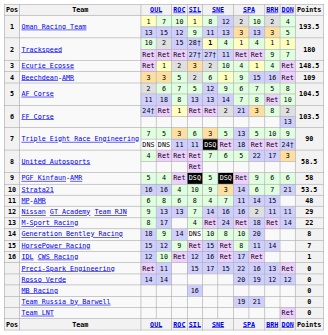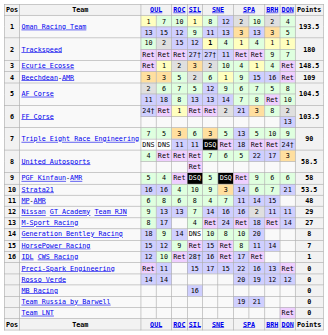 <table class="wikitable" style="font-size: 85%; text-align: center;">
 <tr valign="top">
 <th valign="middle">Pos</th>
 <th valign="middle">Team</th>
 <th colspan=2><a href='#'>OUL</a></th>
 <th><a href='#'>ROC</a></th>
 <th><a href='#'>SIL</a></th>
 <th colspan=2><a href='#'>SNE</a></th>
 <th colspan=2><a href='#'>SPA</a></th>
 <th><a href='#'>BRH</a></th>
 <th><a href='#'>DON</a></th>
 <th valign="middle">Points</th>
 </tr>
 <tr>
 <th rowspan=2>1</th>
 <td rowspan=2 align=left> <a href='#'>Oman Racing Team</a></td>
 <td style="background:#FFFFBF;">1</td>
 <td style="background:#DFFFDF;">7</td>
 <td style="background:#DFFFDF;">10</td>
 <td style="background:#FFFFBF;">1</td>
 <td style="background:#DFFFDF;">8</td>
 <td style="background:#CFCFFF;">12</td>
 <td style="background:#DFDFDF;">2</td>
 <td style="background:#DFFFDF;">10</td>
 <td style="background:#DFDFDF;">2</td>
 <td style="background:#DFFFDF;">4</td>
 <th rowspan=2>193.5</th>
 </tr>
 <tr>
 <td style="background:#CFCFFF;">13</td>
 <td style="background:#CFCFFF;">15</td>
 <td style="background:#CFCFFF;">12</td>
 <td style="background:#DFFFDF;">9</td>
 <td style="background:#CFCFFF;">11</td>
 <td style="background:#CFCFFF;">13</td>
 <td style="background:#FFDF9F;">3</td>
 <td style="background:#CFCFFF;">13</td>
 <td style="background:#FFDF9F;">3</td>
 <td style="background:#DFFFDF;">5</td>
 </tr>
 <tr>
 <th rowspan=2>2</th>
 <td rowspan=2 align=left> <a href='#'>Trackspeed</a></td>
 <td style="background:#DFFFDF;">10</td>
 <td style="background:#DFDFDF;">2</td>
 <td style="background:#CFCFFF;">15</td>
-<td style="background:#CFCFFF;">28†</td>
+<td style="background:#CFCFFF;">12</td>
 <td style="background:#FFFFBF;"><strong>1</strong></td>
 <td style="background:#DFFFDF;">4</td>
 <td style="background:#FFFFBF;">1</td>
 <td style="background:#DFFFDF;">4</td>
 <td style="background:#FFFFBF;">1</td>
 <td style="background:#FFFFBF;">1</td>
 <th rowspan=2>180</th>
 </tr>
 <tr>
 <td style="background:#EFCFFF;">Ret</td>
 <td style="background:#EFCFFF;">Ret</td>
 <td style="background:#EFCFFF;">Ret</td>
 <td style="background:#CFCFFF;">27†</td>
 <td style="background:#CFCFFF;">27†</td>
 <td style="background:#CFCFFF;">11</td>
 <td style="background:#EFCFFF;">Ret</td>
 <td style="background:#EFCFFF;">Ret</td>
 <td style="background:#DFFFDF;">9</td>
 <td style="background:#DFFFDF;">7</td>
 </tr>
 <tr>
 <th>3</th>
 <td align=left> <a href='#'>Ecurie Ecosse</a></td>
 <td style="background:#EFCFFF;">Ret</td>
 <td style="background:#FFFFBF;">1</td>
 <td style="background:#DFDFDF;">2</td>
 <td style="background:#FFDF9F;">3</td>
 <td style="background:#DFDFDF;">2</td>
 <td style="background:#DFFFDF;">10</td>
 <td style="background:#DFFFDF;">4</td>
 <td style="background:#FFFFBF;">1</td>
 <td style="background:#DFFFDF;">4</td>
 <td style="background:#EFCFFF;">Ret</td>
 <th>148.5</th>
 </tr>
 <tr>
 <th>4</th>
 <td align=left> <a href='#'>Beechdean</a>-<a href='#'>AMR</a></td>
 <td style="background:#FFDF9F;">3</td>
 <td style="background:#FFDF9F;">3</td>
 <td style="background:#DFFFDF;">5</td>
 <td style="background:#DFDFDF;">2</td>
 <td style="background:#DFFFDF;">6</td>
 <td style="background:#FFFFBF;">1</td>
 <td style="background:#DFFFDF;">9</td>
 <td style="background:#CFCFFF;">15</td>
 <td style="background:#CFCFFF;">16</td>
 <td style="background:#EFCFFF;">Ret</td>
 <th>109</th>
 </tr>
 <tr>
 <th rowspan=2>5</th>
 <td rowspan=2 align=left> <a href='#'>AF Corse</a></td>
 <td style="background:#DFDFDF;">2</td>
 <td style="background:#DFFFDF;">6</td>
 <td style="background:#DFFFDF;">7</td>
 <td style="background:#DFFFDF;">5</td>
 <td style="background:#CFCFFF;">12</td>
 <td style="background:#DFFFDF;">9</td>
 <td style="background:#DFFFDF;">6</td>
 <td style="background:#DFFFDF;">7</td>
 <td style="background:#DFFFDF;">5</td>
 <td style="background:#DFFFDF;">8</td>
 <th rowspan=2>104.5</th>
 </tr>
 <tr>
 <td style="background:#CFCFFF;">11</td>
 <td style="background:#CFCFFF;">18</td>
 <td style="background:#DFFFDF;">8</td>
 <td style="background:#CFCFFF;">13</td>
 <td style="background:#CFCFFF;">13</td>
 <td style="background:#CFCFFF;">14</td>
 <td style="background:#DFFFDF;">7</td>
 <td style="background:#DFFFDF;">8</td>
 <td style="background:#EFCFFF;">Ret</td>
 <td style="background:#DFFFDF;">10</td>
 </tr>
 <tr>
 <th rowspan=2>6</th>
 <td rowspan=2 align=left> <a href='#'>FF Corse</a></td>
 <td style="background:#CFCFFF;">24†</td>
 <td style="background:#EFCFFF;">Ret</td>
 <td style="background:#FFFFBF;">1</td>
 <td style="background:#EFCFFF;">Ret</td>
 <td style="background:#EFCFFF;">Ret</td>
 <td style="background:#DFDFDF;">2</td>
 <td style="background:#CFCFFF;">21</td>
 <td style="background:#FFDF9F;">3</td>
 <td style="background:#DFFFDF;">8</td>
 <td style="background:#DFDFDF;">2</td>
 <th rowspan=2>103.5</th>
 </tr>
 <tr>
 <td></td>
 <td></td>
 <td></td>
 <td></td>
 <td></td>
 <td></td>
 <td></td>
 <td></td>
 <td></td>
 <td style="background:#CFCFFF;">13</td>
 </tr>
 <tr>
 <th rowspan=2>7</th>
 <td rowspan=2 align=left> <a href='#'>Triple Eight Race Engineering</a></td>
 <td style="background:#DFFFDF;">7</td>
 <td style="background:#DFFFDF;">5</td>
 <td style="background:#FFDF9F;">3</td>
 <td style="background:#DFFFDF;">6</td>
 <td style="background:#FFDF9F;">3</td>
 <td style="background:#DFFFDF;">5</td>
 <td style="background:#CFCFFF;">13</td>
 <td style="background:#DFFFDF;">5</td>
 <td style="background:#DFFFDF;">10</td>
 <td style="background:#DFFFDF;">9</td>
 <th rowspan=2>90</th>
 </tr>
 <tr>
 <td style="background:#FFFFFF;">DNS</td>
 <td style="background:#FFFFFF;">DNS</td>
 <td style="background:#CFCFFF;">11</td>
 <td style="background:#CFCFFF;">11</td>
 <td style="background:#000000; color:white;">DSQ</td>
 <td style="background:#EFCFFF;">Ret</td>
 <td style="background:#CFCFFF;">18</td>
 <td style="background:#EFCFFF;">Ret</td>
 <td style="background:#EFCFFF;">Ret</td>
 <td style="background:#CFCFFF;">24†</td>
 </tr>
 <tr>
 <th rowspan=2>8</th>
 <td rowspan=2 align=left> <a href='#'>United Autosports</a></td>
 <td style="background:#DFFFDF;">4</td>
 <td style="background:#EFCFFF;">Ret</td>
 <td style="background:#EFCFFF;">Ret</td>
 <td style="background:#EFCFFF;">Ret</td>
 <td style="background:#DFFFDF;">7</td>
 <td style="background:#DFFFDF;">6</td>
 <td style="background:#DFFFDF;">5</td>
 <td style="background:#CFCFFF;">22</td>
 <td style="background:#CFCFFF;">17</td>
 <td style="background:#FFDF9F;">3</td>
 <th rowspan=2>58.5</th>
 </tr>
 <tr>
 <td></td>
 <td></td>
 <td></td>
 <td style="background:#EFCFFF;">Ret</td>
 <td></td>
 <td></td>
 <td></td>
 <td></td>
 <td></td>
 <td></td>
 </tr>
 <tr>
 <th>9</th>
 <td align=left> <a href='#'>PGF Kinfaun</a>-<a href='#'>AMR</a></td>
 <td style="background:#DFFFDF;">5</td>
 <td style="background:#DFFFDF;">4</td>
 <td style="background:#EFCFFF;">Ret</td>
 <td style="background:#000000; color:white;">DSQ</td>
 <td style="background:#DFFFDF;">5</td>
 <td style="background:#000000; color:white;">DSQ</td>
 <td style="background:#EFCFFF;">Ret</td>
 <td style="background:#DFFFDF;">9</td>
 <td style="background:#DFFFDF;">6</td>
 <td style="background:#DFFFDF;">6</td>
 <th>58</th>
 </tr>
 <tr>
 <th>10</th>
 <td align=left> <a href='#'>Strata21</a></td>
 <td style="background:#CFCFFF;">16</td>
 <td style="background:#CFCFFF;">16</td>
 <td style="background:#DFFFDF;">4</td>
 <td style="background:#DFFFDF;">10</td>
 <td style="background:#DFFFDF;">9</td>
 <td style="background:#FFDF9F;">3</td>
 <td style="background:#CFCFFF;">14</td>
 <td style="background:#DFFFDF;">6</td>
 <td style="background:#DFFFDF;">7</td>
 <td style="background:#CFCFFF;">21</td>
 <th>53.5</th>
 </tr>
 <tr>
 <th>11</th>
 <td align=left> <a href='#'>MP</a>-<a href='#'>AMR</a></td>
 <td style="background:#DFFFDF;">6</td>
 <td style="background:#DFFFDF;">8</td>
 <td style="background:#DFFFDF;">6</td>
 <td style="background:#DFFFDF;">8</td>
 <td style="background:#DFFFDF;">4</td>
 <td style="background:#DFFFDF;">7</td>
 <td style="background:#CFCFFF;">11</td>
 <td style="background:#CFCFFF;">14</td>
 <td style="background:#CFCFFF;">15</td>
 <td></td>
 <th>48</th>
 </tr>
 <tr>
 <th>12</th>
 <td align=left> <a href='#'>Nissan</a> <a href='#'>GT Academy</a> <a href='#'>Team RJN</a></td>
 <td style="background:#DFFFDF;">9</td>
 <td style="background:#CFCFFF;">13</td>
 <td style="background:#CFCFFF;">13</td>
 <td style="background:#DFFFDF;">7</td>
 <td style="background:#CFCFFF;">14</td>
 <td style="background:#CFCFFF;">16</td>
 <td style="background:#CFCFFF;">16</td>
 <td style="background:#DFDFDF;">2</td>
 <td style="background:#CFCFFF;">11</td>
 <td style="background:#CFCFFF;">11</td>
 <th>29</th>
 </tr>
 <tr>
 <th>13</th>
 <td align=left> <a href='#'>M-Sport Racing</a></td>
 <td style="background:#DFFFDF;">8</td>
 <td style="background:#CFCFFF;">17</td>
 <td></td>
 <td style="background:#DFFFDF;">4</td>
 <td style="background:#EFCFFF;">Ret</td>
 <td style="background:#CFCFFF;">24</td>
 <td style="background:#EFCFFF;">Ret</td>
 <td style="background:#CFCFFF;">18</td>
 <td style="background:#EFCFFF;">Ret</td>
 <td style="background:#CFCFFF;">14</td>
-<th>22</th>
+<th>27</th>
 </tr>
 <tr>
 <th>14</th>
 <td align=left> <a href='#'>Generation Bentley Racing</a></td>
 <td style="background:#CFCFFF;">18</td>
 <td style="background:#DFFFDF;">9</td>
 <td style="background:#CFCFFF;">14</td>
 <td style="background:#FFFFFF;">DNS</td>
 <td style="background:#DFFFDF;">10</td>
 <td style="background:#DFFFDF;">8</td>
 <td style="background:#DFFFDF;">10</td>
 <td style="background:#CFCFFF;">20</td>
 <td></td>
 <td></td>
 <th>8</th>
 </tr>
 <tr>
 <th>15</th>
 <td align=left> <a href='#'>HorsePower Racing</a></td>
 <td style="background:#CFCFFF;">15</td>
 <td style="background:#CFCFFF;">12</td>
 <td style="background:#DFFFDF;">9</td>
 <td style="background:#EFCFFF;">Ret</td>
 <td style="background:#CFCFFF;">15</td>
 <td style="background:#EFCFFF;">Ret</td>
 <td style="background:#DFFFDF;">8</td>
 <td style="background:#CFCFFF;">11</td>
 <td style="background:#CFCFFF;">14</td>
 <td></td>
 <th>7</th>
 </tr>
 <tr>
 <th>16</th>
 <td align=left> <a href='#'>IDL</a> <a href='#'>CWS Racing</a></td>
 <td style="background:#CFCFFF;">12</td>
 <td style="background:#DFFFDF;">10</td>
 <td style="background:#EFCFFF;">Ret</td>
-<td style="background:#CFCFFF;">12</td>
+<td style="background:#CFCFFF;">28†</td>
 <td style="background:#CFCFFF;">16</td>
 <td style="background:#EFCFFF;">Ret</td>
 <td style="background:#CFCFFF;">17</td>
 <td style="background:#EFCFFF;">Ret</td>
 <td></td>
 <td></td>
 <th>1</th>
 </tr>
 <tr>
 <th></th>
 <td align=left> <a href='#'>Preci-Spark Engineering</a></td>
 <td style="background:#EFCFFF;">Ret</td>
 <td style="background:#CFCFFF;">11</td>
 <td></td>
 <td style="background:#CFCFFF;">15</td>
 <td style="background:#CFCFFF;">17</td>
 <td style="background:#CFCFFF;">15</td>
 <td style="background:#CFCFFF;">22</td>
 <td style="background:#CFCFFF;">16</td>
 <td style="background:#CFCFFF;">13</td>
 <td style="background:#EFCFFF;">Ret</td>
 <th>0</th>
 </tr>
 <tr>
 <th></th>
 <td align=left> <a href='#'>Rosso Verde</a></td>
 <td style="background:#CFCFFF;">14</td>
 <td style="background:#CFCFFF;">14</td>
 <td></td>
 <td></td>
 <td></td>
 <td></td>
 <td style="background:#CFCFFF;">20</td>
 <td style="background:#CFCFFF;">19</td>
 <td style="background:#CFCFFF;">12</td>
 <td style="background:#CFCFFF;">12</td>
 <th>0</th>
 </tr>
 <tr>
 <th></th>
 <td align=left> <a href='#'>MB Racing</a></td>
 <td></td>
 <td></td>
 <td></td>
 <td style="background:#CFCFFF;">16</td>
 <td></td>
 <td></td>
 <td></td>
 <td></td>
 <td></td>
 <td></td>
 <th>0</th>
 </tr>
 <tr>
 <th></th>
 <td align=left> <a href='#'>Team Russia by Barwell</a></td>
 <td></td>
 <td></td>
 <td></td>
 <td></td>
 <td></td>
 <td></td>
 <td style="background:#CFCFFF;">19</td>
 <td style="background:#CFCFFF;">21</td>
 <td></td>
 <td></td>
 <th>0</th>
 </tr>
 <tr>
 <th></th>
 <td align=left> <a href='#'>Team LNT</a></td>
 <td></td>
 <td></td>
 <td></td>
 <td></td>
 <td></td>
 <td></td>
 <td></td>
 <td></td>
 <td></td>
 <td style="background:#EFCFFF;">Ret</td>
 <th>0</th>
 </tr>
 <tr valign="top">
 <th valign="middle">Pos</th>
 <th valign="middle">Team</th>
 <th colspan=2><a href='#'>OUL</a></th>
 <th><a href='#'>ROC</a></th>
 <th><a href='#'>SIL</a></th>
 <th colspan=2><a href='#'>SNE</a></th>
 <th colspan=2><a href='#'>SPA</a></th>
 <th><a href='#'>BRH</a></th>
 <th><a href='#'>DON</a></th>
 <th valign="middle">Points</th>
 </tr>
 </table>
